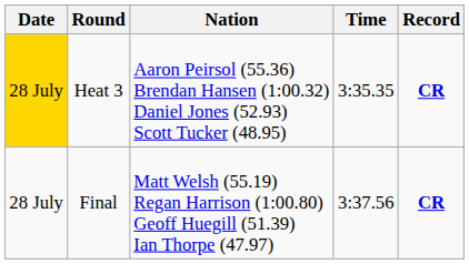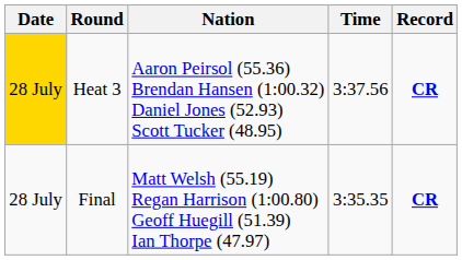 <table class="wikitable" style="text-align:center">
 <tr>
 <th>Date</th>
 <th>Round</th>
 <th>Nation</th>
 <th>Time</th>
 <th>Record</th>
 </tr>
 <tr>
 <td style="background: gold;">28 July</td>
 <td>Heat 3</td>
 <td align="left"><br><a href='#'>Aaron Peirsol</a> (55.36)<br><a href='#'>Brendan Hansen</a> (1:00.32)<br><a href='#'>Daniel Jones</a> (52.93)<br><a href='#'>Scott Tucker</a> (48.95)</td>
-<td>3:35.35</td>
+<td>3:37.56</td>
 <td><strong><a href='#'>CR</a></strong></td>
 </tr>
 <tr>
 <td>28 July</td>
 <td>Final</td>
 <td align="left"><br><a href='#'>Matt Welsh</a> (55.19)<br><a href='#'>Regan Harrison</a> (1:00.80)<br><a href='#'>Geoff Huegill</a> (51.39)<br><a href='#'>Ian Thorpe</a> (47.97)</td>
-<td>3:37.56</td>
+<td>3:35.35</td>
 <td><strong><a href='#'>CR</a></strong></td>
 </tr>
 </table>
